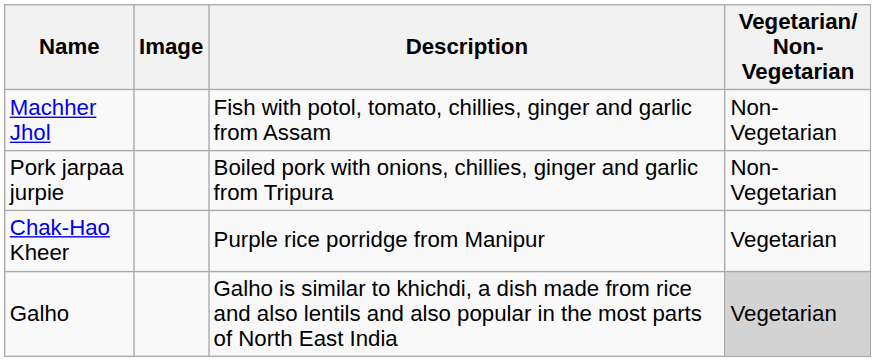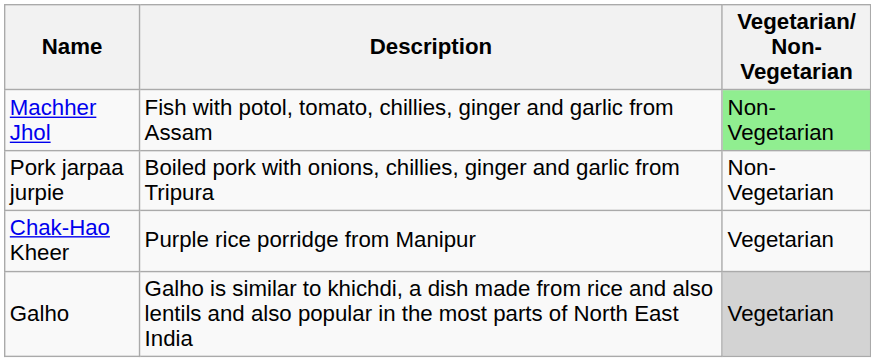 <table class="wikitable sortable north" style="width:100%;">
 <tr>
 <th>Name</th>
-<th>Image</th>
 <th>Description</th>
 <th>Vegetarian/<br>Non-Vegetarian</th>
 </tr>
 <tr>
 <td><a href='#'>Machher Jhol</a></td>
-<td></td>
 <td>Fish with potol, tomato, chillies, ginger and garlic from Assam</td>
-<td>Non-Vegetarian</td>
+<td style="background: lightgreen;">Non-Vegetarian</td>
 </tr>
 <tr>
 <td>Pork jarpaa jurpie</td>
-<td></td>
 <td>Boiled pork with onions, chillies, ginger and garlic from Tripura</td>
 <td>Non-Vegetarian</td>
 </tr>
 <tr>
 <td><a href='#'>Chak-Hao</a> Kheer</td>
-<td></td>
 <td>Purple rice porridge from Manipur</td>
 <td>Vegetarian</td>
 </tr>
 <tr>
 <td>Galho</td>
-<td></td>
 <td>Galho is similar to khichdi, a dish made from rice and also lentils and also popular in the most parts of North East India</td>
 <td style="background: lightgrey;">Vegetarian</td>
 </tr>
 </table>
